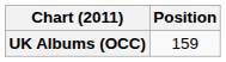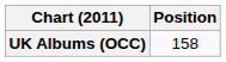 <table class="wikitable plainrowheaders" style="text-align:center">
 <tr>
 <th scope="col">Chart (2011)</th>
 <th scope="col">Position</th>
 </tr>
 <tr>
 <th scope="row">UK Albums (OCC)</th>
-<td>159</td>
+<td>158</td>
 </tr>
 </table>
